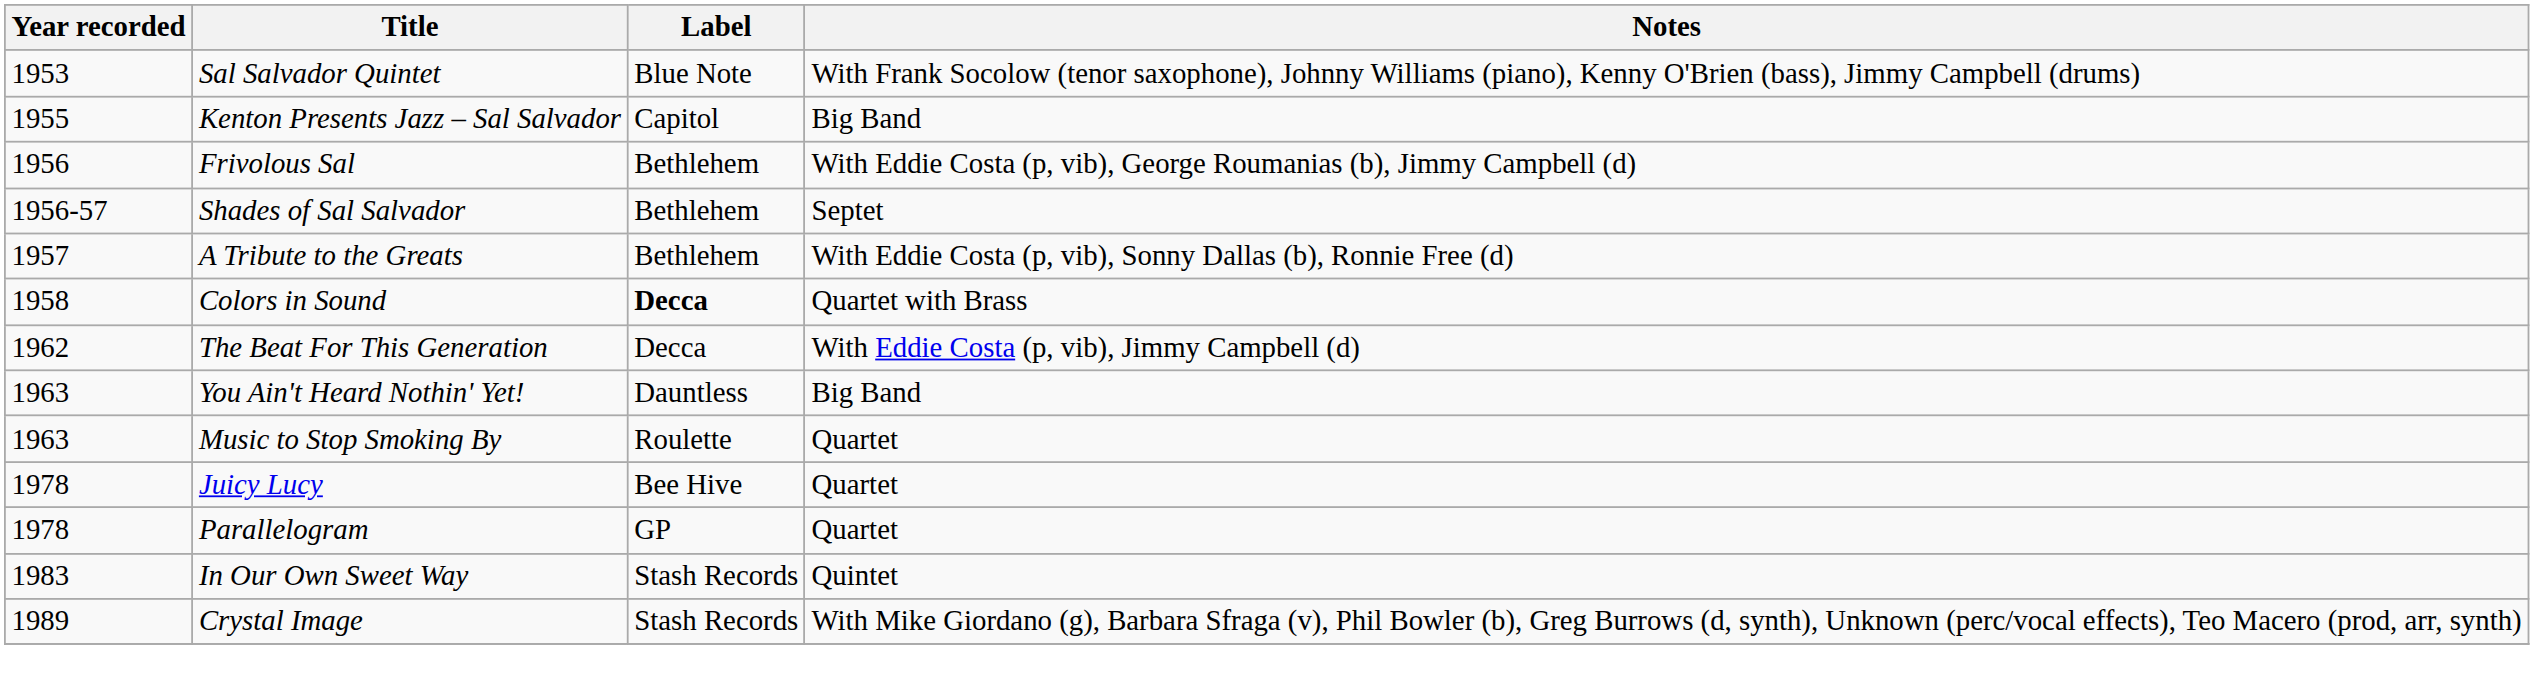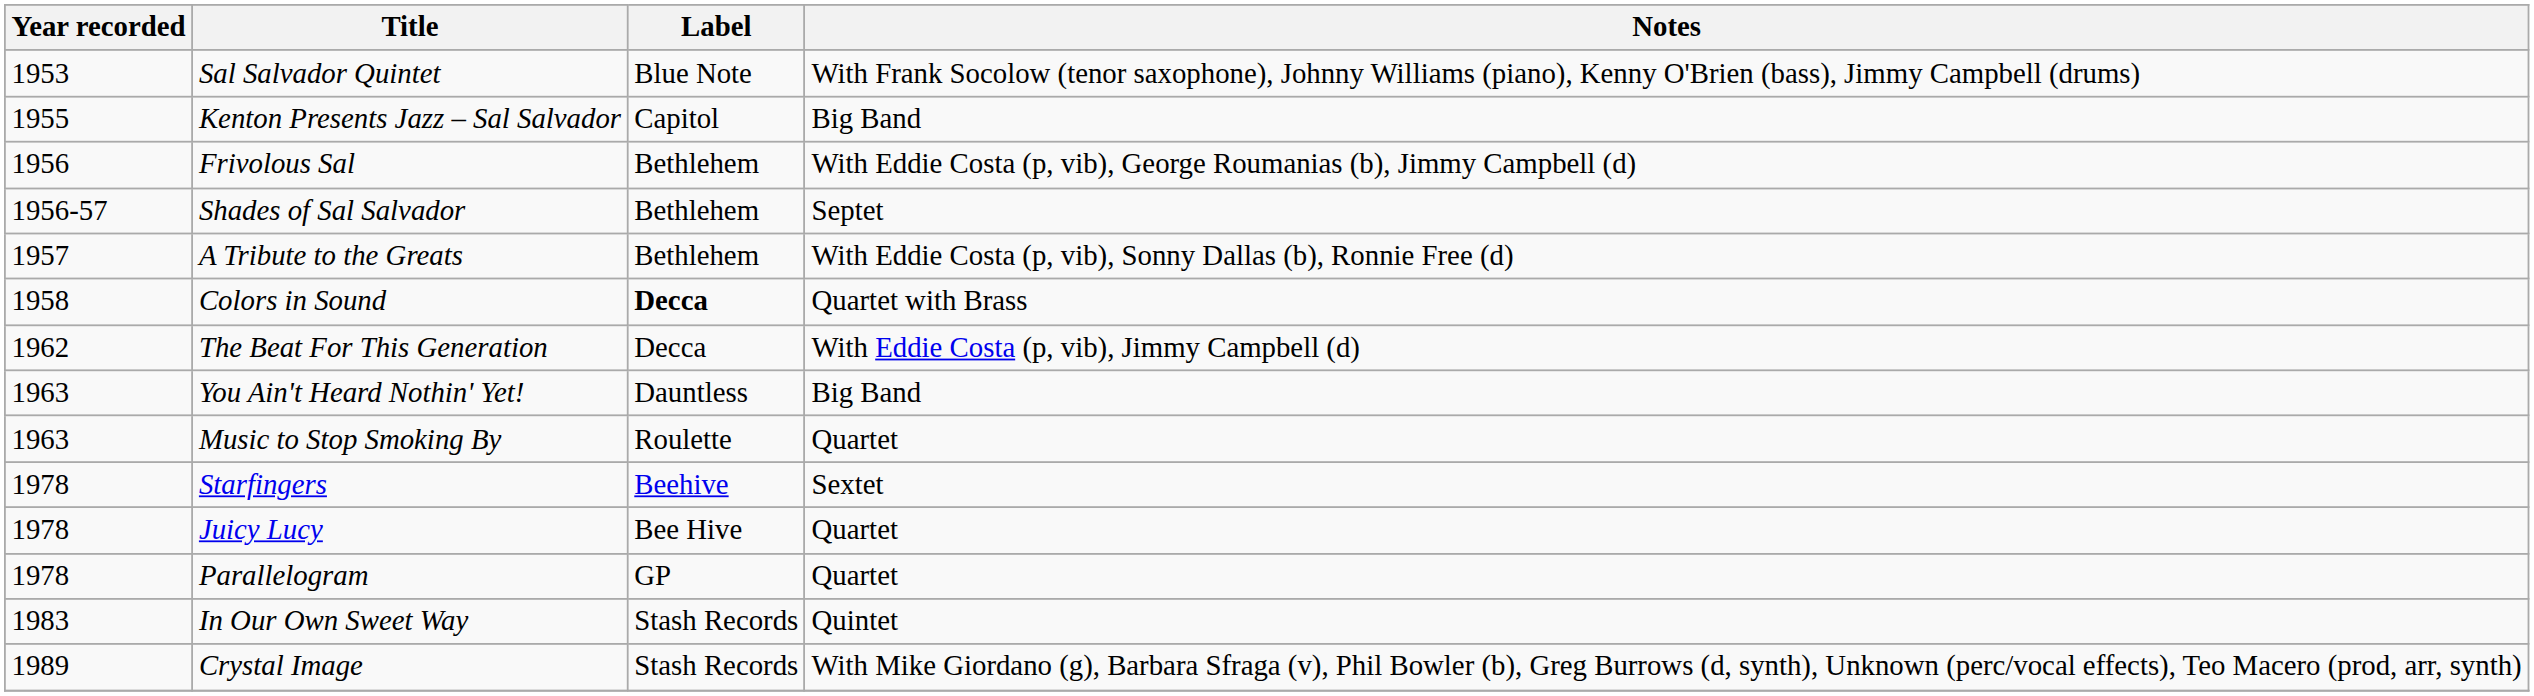 <table class="wikitable sortable">
 <tr>
 <th>Year recorded</th>
 <th>Title</th>
 <th>Label</th>
 <th>Notes</th>
 </tr>
 <tr>
 <td>1953</td>
 <td><em>Sal Salvador Quintet</em></td>
 <td>Blue Note</td>
 <td>With Frank Socolow (tenor saxophone), Johnny Williams (piano), Kenny O'Brien (bass), Jimmy Campbell (drums)</td>
 </tr>
 <tr>
 <td>1955</td>
 <td><em>Kenton Presents Jazz – Sal Salvador</em></td>
 <td>Capitol</td>
 <td>Big Band</td>
 </tr>
 <tr>
 <td>1956</td>
 <td><em>Frivolous Sal</em></td>
 <td>Bethlehem</td>
 <td>With Eddie Costa (p, vib), George Roumanias (b), Jimmy Campbell (d)</td>
 </tr>
 <tr>
 <td>1956-57</td>
 <td><em>Shades of Sal Salvador</em></td>
 <td>Bethlehem</td>
 <td>Septet</td>
 </tr>
 <tr>
 <td>1957</td>
 <td><em>A Tribute to the Greats</em></td>
 <td>Bethlehem</td>
 <td>With Eddie Costa (p, vib), Sonny Dallas (b), Ronnie Free (d)</td>
 </tr>
 <tr>
 <td>1958</td>
 <td><em>Colors in Sound</em></td>
 <td><strong>Decca</strong></td>
 <td>Quartet with Brass</td>
 </tr>
 <tr>
 <td>1962</td>
 <td><em>The Beat For This Generation</em></td>
 <td>Decca</td>
 <td>With <a href='#'>Eddie Costa</a> (p, vib), Jimmy Campbell (d)</td>
 </tr>
 <tr>
 <td>1963</td>
 <td><em>You Ain't Heard Nothin' Yet!</em></td>
 <td>Dauntless</td>
 <td>Big Band</td>
 </tr>
 <tr>
 <td>1963</td>
 <td><em>Music to Stop Smoking By</em></td>
 <td>Roulette</td>
 <td>Quartet</td>
 </tr>
 <tr>
 <td>1978</td>
+<td><em><a href='#'>Starfingers</a></em></td>
+<td><a href='#'>Beehive</a></td>
+<td>Sextet</td>
+</tr>
+<tr>
+<td>1978</td>
 <td><em><a href='#'>Juicy Lucy</a></em></td>
 <td>Bee Hive</td>
 <td>Quartet</td>
 </tr>
 <tr>
 <td>1978</td>
 <td><em>Parallelogram</em></td>
 <td>GP</td>
 <td>Quartet</td>
 </tr>
 <tr>
 <td>1983</td>
 <td><em>In Our Own Sweet Way</em></td>
 <td>Stash Records</td>
 <td>Quintet</td>
 </tr>
 <tr>
 <td>1989</td>
 <td><em>Crystal Image</em></td>
 <td>Stash Records</td>
 <td>With Mike Giordano (g), Barbara Sfraga (v), Phil Bowler (b), Greg Burrows (d, synth), Unknown (perc/vocal effects), Teo Macero (prod, arr, synth)</td>
 </tr>
 <tr>
 </tr>
 </table>
